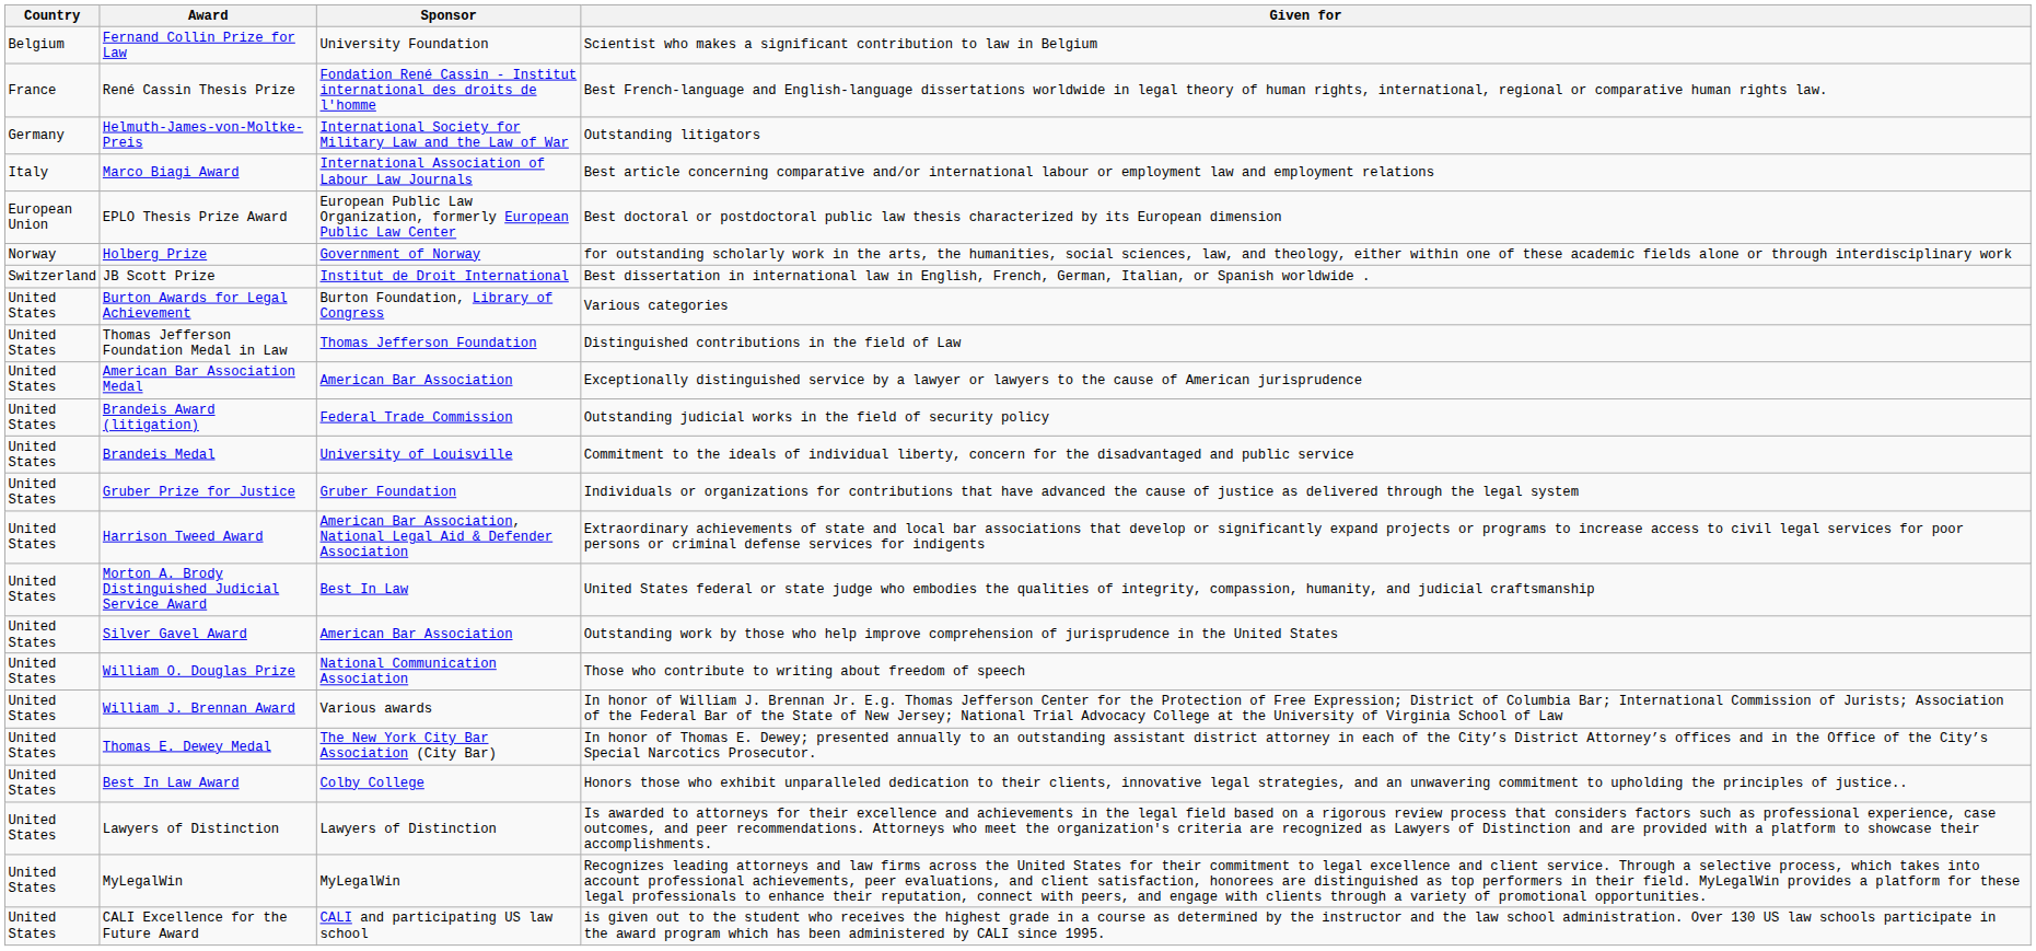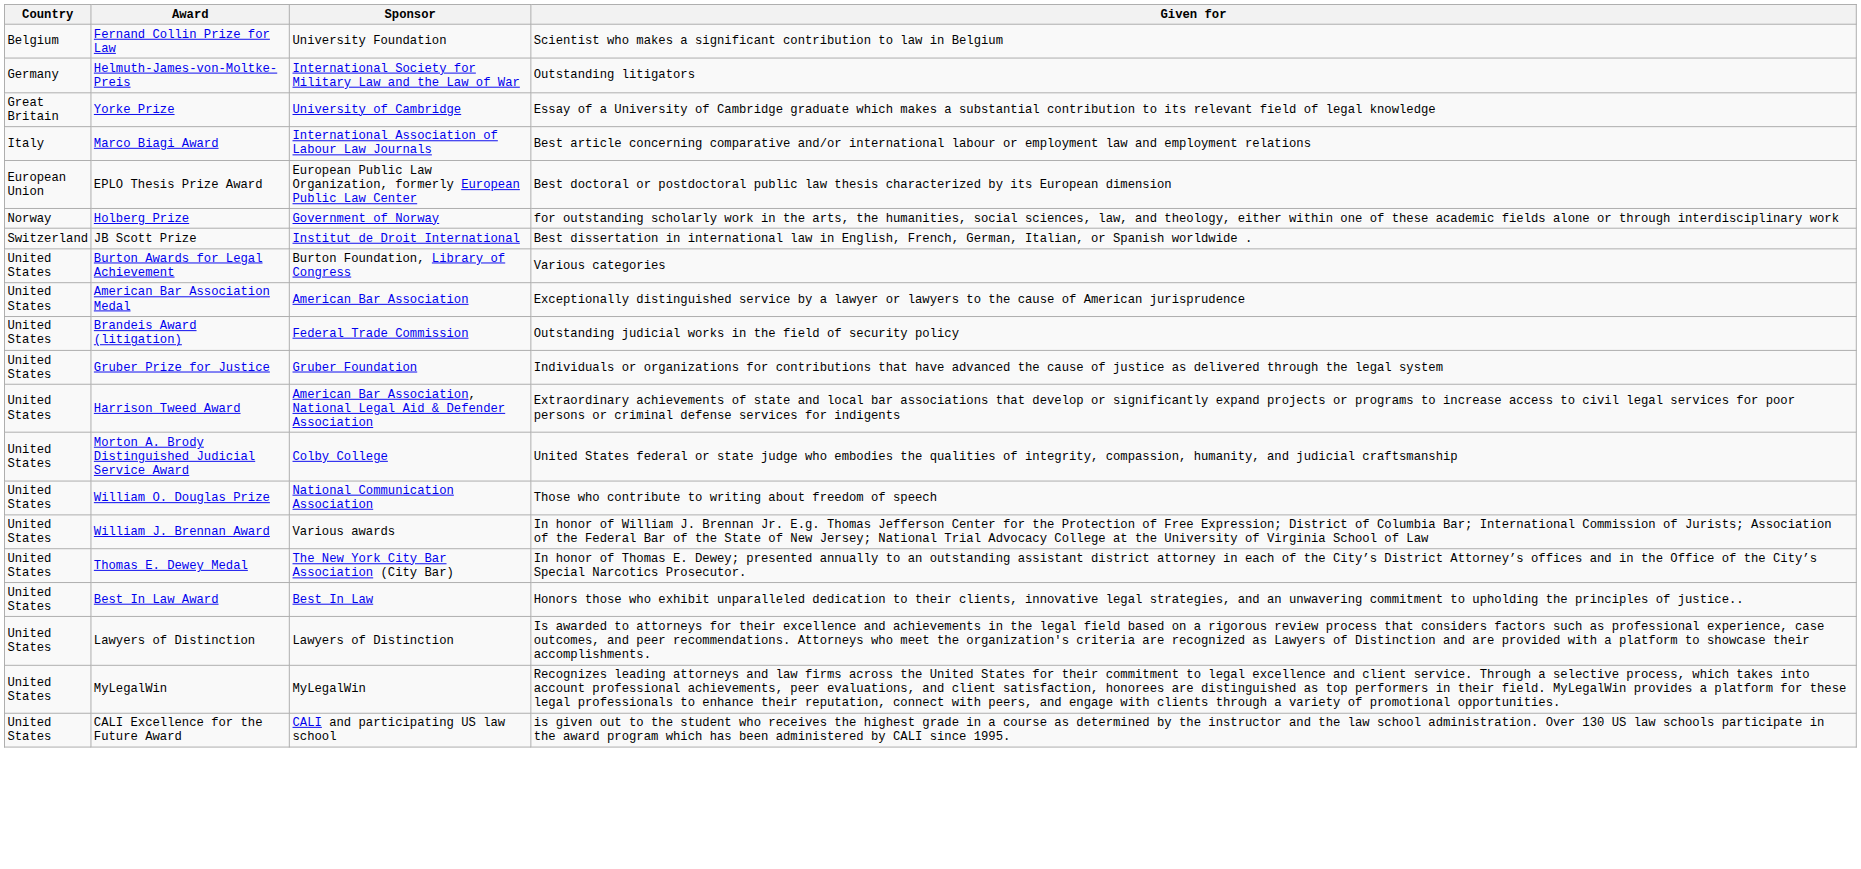 <table class = "wikitable sortable">
 <tr>
 <th style="width:6em;">Country</th>
 <th>Award</th>
 <th>Sponsor</th>
 <th>Given for</th>
 </tr>
 <tr>
 <td>Belgium</td>
 <td><a href='#'>Fernand Collin Prize for Law</a></td>
 <td>University Foundation</td>
 <td>Scientist who makes a significant contribution to law in Belgium</td>
 </tr>
 <tr>
-<td>France</td>
-<td>René Cassin Thesis Prize</td>
-<td><a href='#'>Fondation René Cassin - Institut international des droits de l'homme</a></td>
-<td>Best French-language and English-language dissertations worldwide in legal theory of human rights, international, regional or comparative human rights law.  </td>
-</tr>
-<tr>
 <td>Germany</td>
 <td><a href='#'>Helmuth-James-von-Moltke-Preis</a></td>
 <td><a href='#'>International Society for Military Law and the Law of War</a></td>
 <td>Outstanding litigators</td>
+</tr>
+<tr>
+<td>Great Britain</td>
+<td><a href='#'>Yorke Prize</a></td>
+<td><a href='#'>University of Cambridge</a></td>
+<td>Essay of a University of Cambridge graduate which makes a substantial contribution to its relevant field of legal knowledge</td>
 </tr>
 <tr>
 <td>Italy</td>
 <td><a href='#'>Marco Biagi Award</a></td>
 <td><a href='#'>International Association of Labour Law Journals</a></td>
 <td>Best article concerning comparative and/or international labour or employment law and employment relations </td>
 </tr>
 <tr>
 <td>European Union</td>
 <td>EPLO Thesis Prize Award</td>
 <td>European Public Law Organization, formerly <a href='#'>European Public Law Center</a></td>
 <td>Best doctoral or postdoctoral public law thesis characterized by its European dimension </td>
 </tr>
 <tr>
 <td>Norway</td>
 <td><a href='#'>Holberg Prize</a></td>
 <td><a href='#'>Government of Norway</a></td>
 <td>for outstanding scholarly work in the arts, the humanities, social sciences, law, and theology, either within one of these academic fields alone or through interdisciplinary work</td>
 </tr>
 <tr>
 <td>Switzerland</td>
 <td>JB Scott Prize</td>
 <td><a href='#'>Institut de Droit International</a></td>
 <td>Best dissertation in international law in English, French, German, Italian, or Spanish worldwide . </td>
 </tr>
 <tr>
 <td>United States</td>
 <td><a href='#'>Burton Awards for Legal Achievement</a></td>
 <td>Burton Foundation, <a href='#'>Library of Congress</a></td>
 <td>Various categories</td>
 </tr>
 <tr>
 <td>United States</td>
-<td>Thomas Jefferson Foundation Medal in Law</td>
-<td><a href='#'>Thomas Jefferson Foundation</a></td>
-<td>Distinguished contributions in the field of  Law</td>
-</tr>
-<tr>
-<td>United States</td>
 <td><a href='#'>American Bar Association Medal</a></td>
 <td><a href='#'>American Bar Association</a></td>
 <td>Exceptionally distinguished service by a lawyer or lawyers to the cause of American jurisprudence</td>
 </tr>
 <tr>
 <td>United States</td>
 <td><a href='#'>Brandeis Award (litigation)</a></td>
 <td><a href='#'>Federal Trade Commission</a></td>
 <td>Outstanding judicial works in the field of security policy</td>
-</tr>
-<tr>
-<td>United States</td>
-<td><a href='#'>Brandeis Medal</a></td>
-<td><a href='#'>University of Louisville</a></td>
-<td>Commitment to the ideals of individual liberty, concern for the disadvantaged and public service</td>
 </tr>
 <tr>
 <td>United States</td>
 <td><a href='#'>Gruber Prize for Justice</a></td>
 <td><a href='#'>Gruber Foundation</a></td>
 <td>Individuals or organizations for contributions that have advanced the cause of justice as delivered through the legal system</td>
 </tr>
 <tr>
 <td>United States</td>
 <td><a href='#'>Harrison Tweed Award</a></td>
 <td><a href='#'>American Bar Association</a>, <a href='#'>National Legal Aid & Defender Association</a></td>
 <td>Extraordinary achievements of state and local bar associations that develop or significantly expand projects or programs to increase access to civil legal services for poor persons or criminal defense services for indigents</td>
 </tr>
 <tr>
 <td>United States</td>
 <td><a href='#'>Morton A. Brody Distinguished Judicial Service Award</a></td>
-<td><a href='#'>Best In Law</a></td>
+<td><a href='#'>Colby College</a></td>
 <td>United States federal or state judge who embodies the qualities of integrity, compassion, humanity, and judicial craftsmanship</td>
-</tr>
-<tr>
-<td>United States</td>
-<td><a href='#'>Silver Gavel Award</a></td>
-<td><a href='#'>American Bar Association</a></td>
-<td>Outstanding work by those who help improve comprehension of jurisprudence in the United States</td>
 </tr>
 <tr>
 <td>United States</td>
 <td><a href='#'>William O. Douglas Prize</a></td>
 <td><a href='#'>National Communication Association</a></td>
 <td>Those who contribute to writing about freedom of speech</td>
 </tr>
 <tr>
 <td>United States</td>
 <td><a href='#'>William J. Brennan Award</a></td>
 <td>Various awards</td>
 <td>In honor of William J. Brennan Jr. E.g. Thomas Jefferson Center for the Protection of Free Expression; District of Columbia Bar; International Commission of Jurists; Association of the Federal Bar of the State of New Jersey; National Trial Advocacy College at the University of Virginia School of Law</td>
 </tr>
 <tr>
 <td>United States</td>
 <td><a href='#'>Thomas E. Dewey Medal</a></td>
 <td><a href='#'>The New York City Bar Association</a> (City Bar)</td>
 <td>In honor of Thomas E. Dewey; presented annually to an outstanding assistant district attorney in each of the City’s District Attorney’s offices and in the Office of the City’s Special Narcotics Prosecutor.</td>
 </tr>
 <tr>
 <td>United States</td>
 <td><a href='#'>Best In Law Award</a></td>
-<td><a href='#'>Colby College</a></td>
+<td><a href='#'>Best In Law</a></td>
 <td>Honors those who exhibit unparalleled dedication to their clients, innovative legal strategies, and an unwavering commitment to upholding the principles of justice..</td>
 </tr>
 <tr>
 <td>United States</td>
 <td>Lawyers of Distinction</td>
 <td>Lawyers of Distinction</td>
 <td>Is awarded to attorneys for their excellence and achievements in the legal field based on a rigorous review process that considers factors such as professional experience, case outcomes, and peer recommendations. Attorneys who meet the organization's criteria are recognized as Lawyers of Distinction and are provided with a platform to showcase their accomplishments.</td>
 </tr>
 <tr>
 <td>United States</td>
 <td>MyLegalWin</td>
 <td>MyLegalWin</td>
 <td>Recognizes leading attorneys and law firms across the United States for their commitment to legal excellence and client service. Through a selective process, which takes into account professional achievements, peer evaluations, and client satisfaction, honorees are distinguished as top performers in their field. MyLegalWin provides a platform for these legal professionals to enhance their reputation, connect with peers, and engage with clients through a variety of promotional opportunities.</td>
 </tr>
 <tr>
 <td>United States</td>
 <td>CALI Excellence for the Future Award</td>
 <td><a href='#'>CALI</a> and participating US law school</td>
 <td> is given out to the student who receives the highest grade in a course as determined by the instructor and the law school administration.  Over 130 US law schools participate in the award program which has been administered by CALI since 1995.</td>
 </tr>
 </table>
